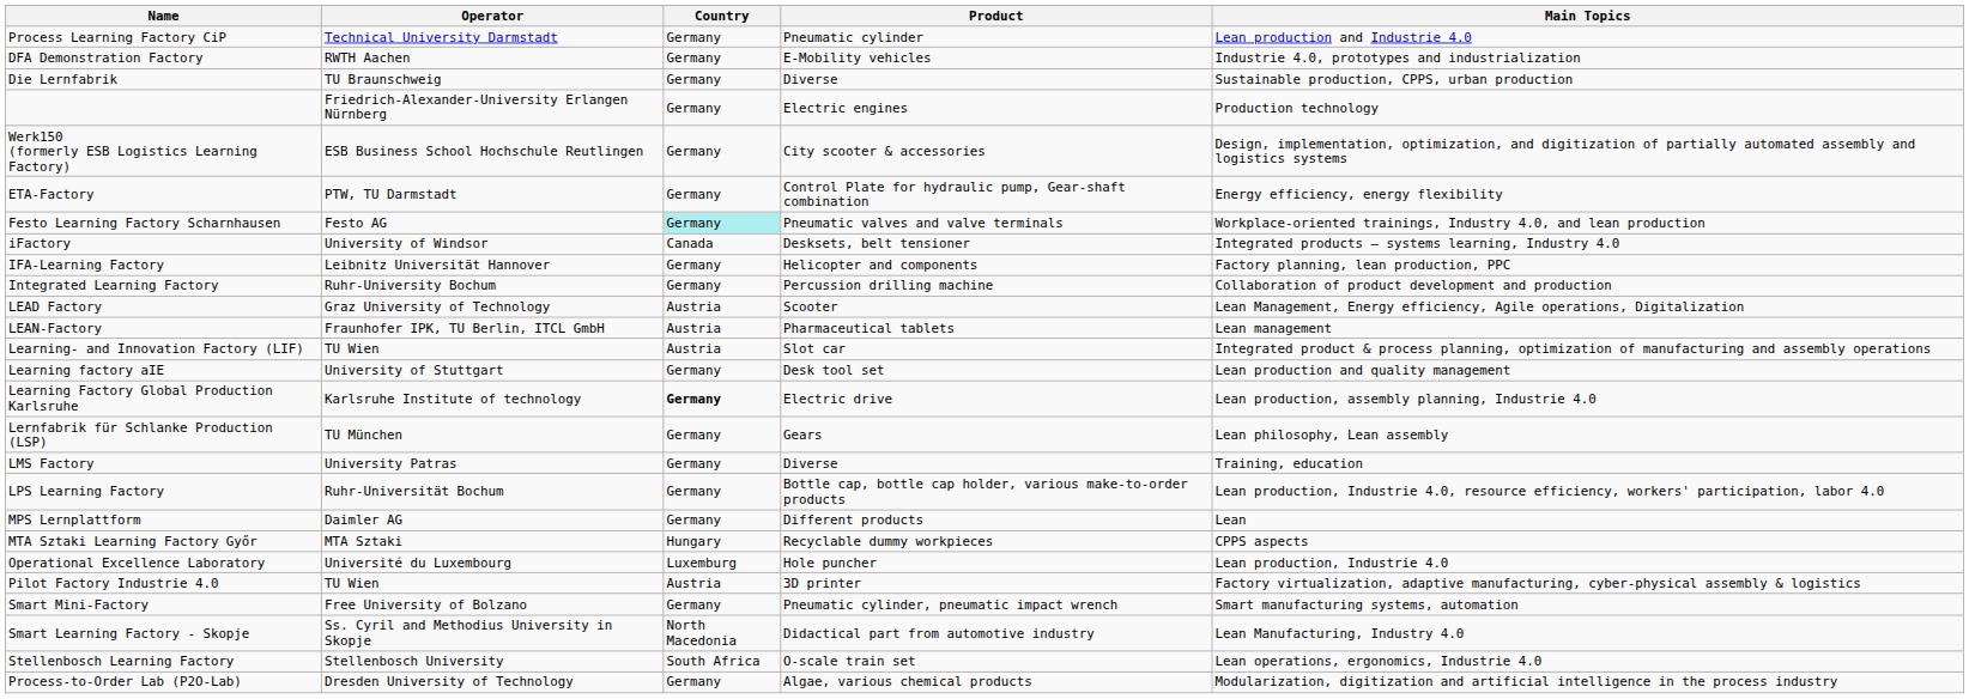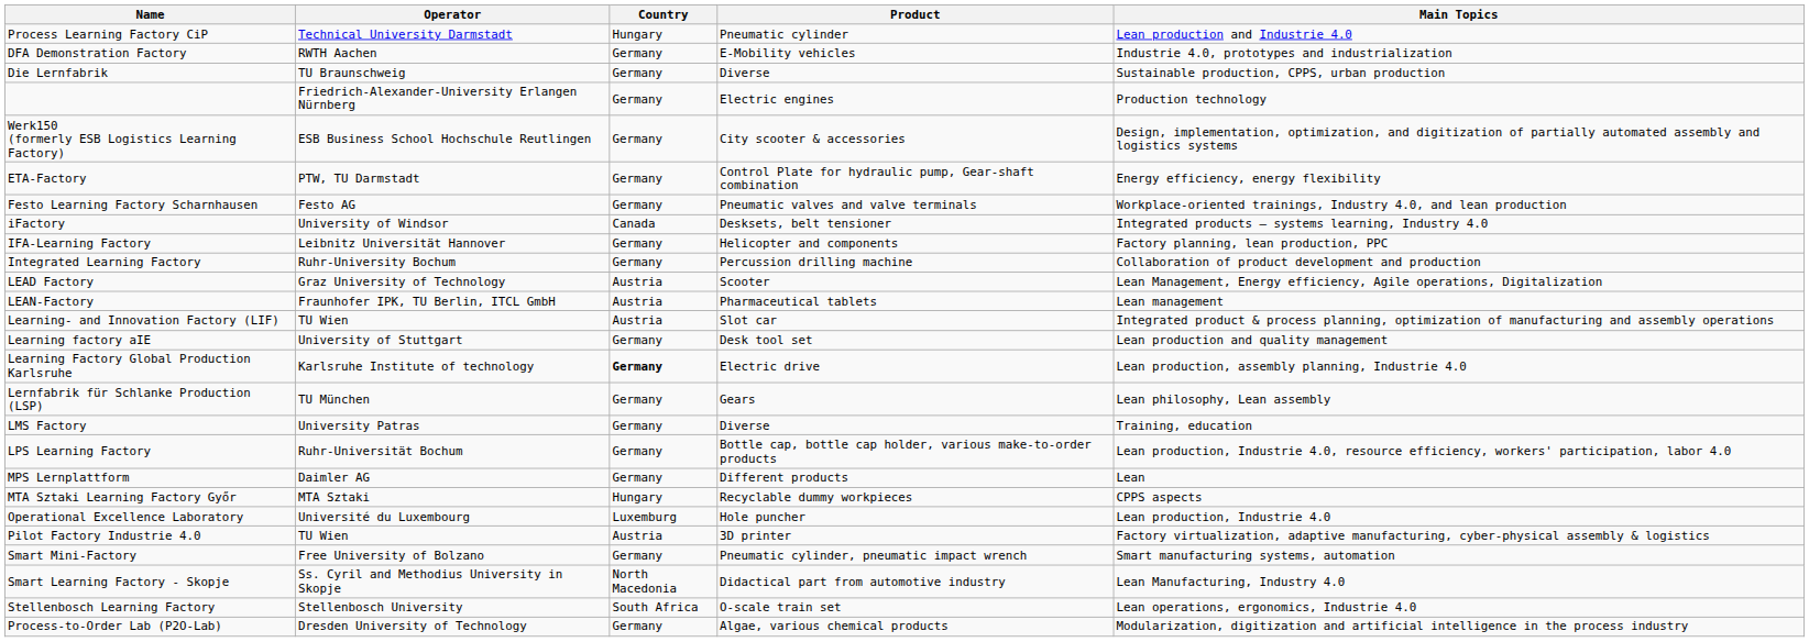 <table class="wikitable">
 <tr>
 <th>Name</th>
 <th>Operator</th>
 <th>Country</th>
 <th>Product</th>
 <th>Main Topics</th>
 </tr>
 <tr>
 <td>Process Learning Factory CiP</td>
 <td><a href='#'>Technical University Darmstadt</a></td>
-<td>Germany</td>
+<td>Hungary</td>
 <td>Pneumatic cylinder</td>
 <td><a href='#'>Lean production</a> and <a href='#'>Industrie 4.0</a></td>
 </tr>
 <tr>
 <td>DFA Demonstration Factory</td>
 <td>RWTH Aachen</td>
 <td>Germany</td>
 <td>E-Mobility vehicles</td>
 <td>Industrie 4.0, prototypes and industrialization</td>
 </tr>
 <tr>
 <td>Die Lernfabrik</td>
 <td>TU Braunschweig</td>
 <td>Germany</td>
 <td>Diverse</td>
 <td>Sustainable production, CPPS, urban production</td>
 </tr>
 <tr>
 <td></td>
 <td>Friedrich-Alexander-University  Erlangen Nürnberg</td>
 <td>Germany</td>
 <td>Electric engines</td>
 <td>Production technology</td>
 </tr>
 <tr>
 <td>Werk150<br>(formerly ESB Logistics Learning Factory)</td>
 <td>ESB Business School Hochschule Reutlingen</td>
 <td>Germany</td>
 <td>City scooter & accessories</td>
 <td>Design, implementation, optimization, and digitization of partially automated  assembly and logistics systems</td>
 </tr>
 <tr>
 <td>ETA-Factory</td>
 <td>PTW, TU Darmstadt</td>
 <td>Germany</td>
 <td>Control Plate for hydraulic pump, Gear-shaft  combination</td>
 <td>Energy efficiency, energy flexibility</td>
 </tr>
 <tr>
 <td>Festo Learning Factory Scharnhausen</td>
 <td>Festo AG</td>
-<td style="background: paleturquoise;">Germany</td>
+<td>Germany</td>
 <td>Pneumatic valves and valve terminals</td>
 <td>Workplace-oriented trainings, Industry 4.0, and lean production</td>
 </tr>
 <tr>
 <td>iFactory</td>
 <td>University of Windsor</td>
 <td>Canada</td>
 <td>Desksets, belt tensioner</td>
 <td>Integrated products – systems learning, Industry 4.0</td>
 </tr>
 <tr>
 <td>IFA-Learning Factory</td>
 <td>Leibnitz Universität Hannover</td>
 <td>Germany</td>
 <td>Helicopter and components</td>
 <td>Factory planning, lean production, PPC</td>
 </tr>
 <tr>
 <td>Integrated Learning Factory</td>
 <td>Ruhr-University Bochum</td>
 <td>Germany</td>
 <td>Percussion drilling machine</td>
 <td>Collaboration of product development and production</td>
 </tr>
 <tr>
 <td>LEAD Factory</td>
 <td>Graz University of Technology</td>
 <td>Austria</td>
 <td>Scooter</td>
 <td>Lean Management, Energy efficiency, Agile operations, Digitalization</td>
 </tr>
 <tr>
 <td>LEAN-Factory</td>
 <td>Fraunhofer  IPK, TU Berlin, ITCL GmbH</td>
 <td>Austria</td>
 <td>Pharmaceutical tablets</td>
 <td>Lean management</td>
 </tr>
 <tr>
 <td>Learning- and Innovation Factory (LIF)</td>
 <td>TU Wien</td>
 <td>Austria</td>
 <td>Slot car</td>
 <td>Integrated product & process planning, optimization of manufacturing and assembly operations</td>
 </tr>
 <tr>
 <td>Learning factory aIE</td>
 <td>University of Stuttgart</td>
 <td>Germany</td>
 <td>Desk tool set</td>
 <td>Lean production and quality management</td>
 </tr>
 <tr>
 <td>Learning Factory Global Production Karlsruhe</td>
 <td>Karlsruhe Institute of technology</td>
 <td><strong>Germany</strong></td>
 <td>Electric drive</td>
 <td>Lean production, assembly planning, Industrie 4.0</td>
 </tr>
 <tr>
 <td>Lernfabrik  für Schlanke Production (LSP)</td>
 <td>TU München</td>
 <td>Germany</td>
 <td>Gears</td>
 <td>Lean philosophy, Lean assembly</td>
 </tr>
 <tr>
 <td>LMS Factory</td>
 <td>University Patras</td>
 <td>Germany</td>
 <td>Diverse</td>
 <td>Training, education</td>
 </tr>
 <tr>
 <td>LPS Learning Factory</td>
 <td>Ruhr-Universität Bochum</td>
 <td>Germany</td>
 <td>Bottle cap, bottle cap holder, various make-to-order  products</td>
 <td>Lean production, Industrie 4.0, resource efficiency, workers' participation, labor 4.0</td>
 </tr>
 <tr>
 <td>MPS Lernplattform</td>
 <td>Daimler AG</td>
 <td>Germany</td>
 <td>Different products</td>
 <td>Lean</td>
 </tr>
 <tr>
 <td>MTA Sztaki Learning Factory Győr</td>
 <td>MTA Sztaki</td>
 <td>Hungary</td>
 <td>Recyclable dummy workpieces</td>
 <td>CPPS aspects</td>
 </tr>
 <tr>
 <td>Operational Excellence Laboratory</td>
 <td>Université du Luxembourg</td>
 <td>Luxemburg</td>
 <td>Hole puncher</td>
 <td>Lean production, Industrie 4.0</td>
 </tr>
 <tr>
 <td>Pilot Factory Industrie 4.0</td>
 <td>TU Wien</td>
 <td>Austria</td>
 <td>3D printer</td>
 <td>Factory virtualization, adaptive manufacturing, cyber-physical assembly & logistics</td>
 </tr>
 <tr>
 <td>Smart Mini-Factory</td>
 <td>Free University of Bolzano</td>
 <td>Germany</td>
 <td>Pneumatic cylinder, pneumatic impact wrench</td>
 <td>Smart manufacturing systems, automation</td>
 </tr>
 <tr>
 <td>Smart Learning Factory - Skopje</td>
 <td>Ss. Cyril and Methodius University in Skopje</td>
 <td>North Macedonia</td>
 <td>Didactical part from automotive industry</td>
 <td>Lean Manufacturing, Industry 4.0</td>
 </tr>
 <tr>
 <td>Stellenbosch Learning Factory</td>
 <td>Stellenbosch University</td>
 <td>South Africa</td>
 <td>O-scale train set</td>
 <td>Lean operations, ergonomics, Industrie 4.0</td>
 </tr>
 <tr>
 <td>Process-to-Order Lab (P2O-Lab)</td>
 <td>Dresden University of Technology</td>
 <td>Germany</td>
 <td>Algae, various chemical products</td>
 <td>Modularization, digitization and artificial intelligence in the process industry</td>
 </tr>
 </table>
